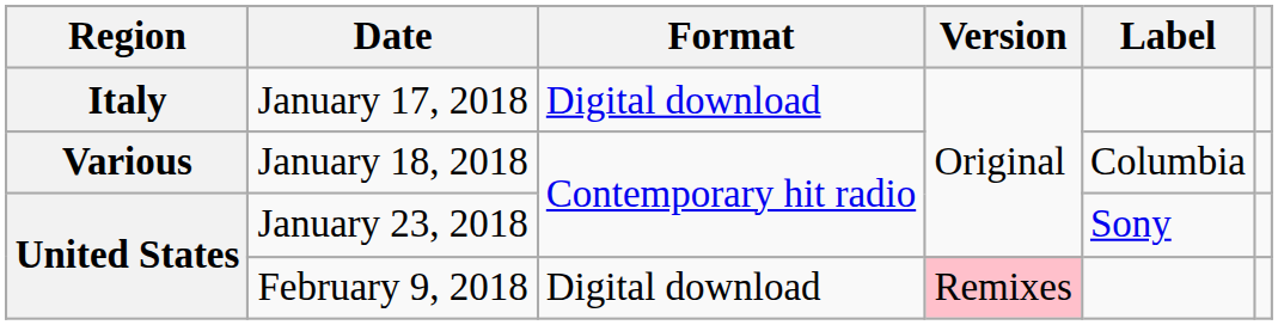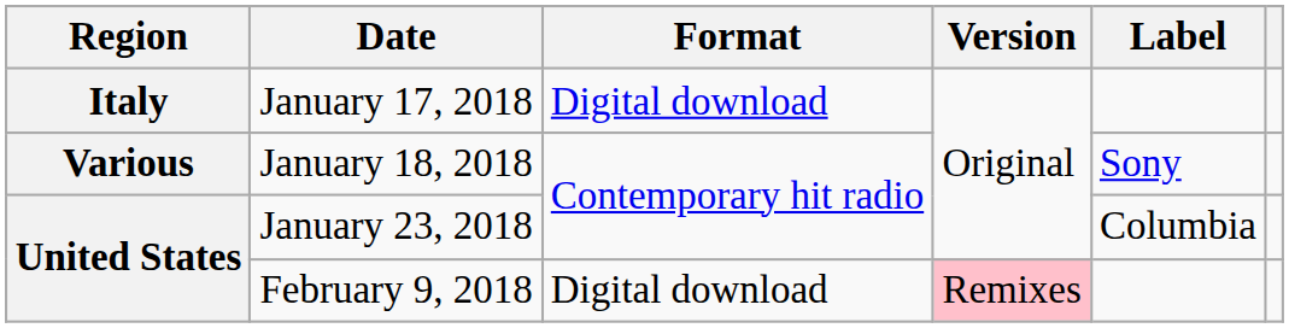 <table class="wikitable plainrowheaders">
 <tr>
 <th scope="col">Region</th>
 <th scope="col">Date</th>
 <th scope="col">Format</th>
 <th scope="col">Version</th>
 <th scope="col">Label</th>
 <th scope="col"></th>
 </tr>
 <tr>
 <th scope="row">Italy</th>
 <td>January 17, 2018</td>
 <td><a href='#'>Digital download</a></td>
 <td rowspan="3">Original</td>
 <td></td>
 <td></td>
 </tr>
 <tr>
 <th scope="row">Various</th>
 <td>January 18, 2018</td>
 <td rowspan="2"><a href='#'>Contemporary hit radio</a></td>
-<td>Columbia</td>
+<td><a href='#'>Sony</a></td>
 <td></td>
 </tr>
 <tr>
 <th scope="row" rowspan="2">United States</th>
 <td>January 23, 2018</td>
-<td><a href='#'>Sony</a></td>
+<td>Columbia</td>
 <td></td>
 </tr>
 <tr>
 <td>February 9, 2018</td>
 <td>Digital download</td>
 <td style="background: pink;">Remixes</td>
 <td></td>
 <td></td>
 </tr>
 </table>
